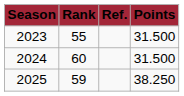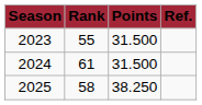 <table class="wikitable plainrowheaders sortable" style="text-align:center">
 <tr>
 <th style="background:#a32638; text-align:center;"><span>Season</span></th>
 <th style="background:#a32638; text-align:center;"><span>Rank</span></th>
+<th style="background:#a32638; text-align:center;"><span>Points</span></th>
 <th style="background:#a32638; text-align:center;"><span>Ref.</span></th>
-<th style="background:#a32638; text-align:center;"><span>Points</span></th>
 </tr>
 <tr>
 <td>2023</td>
 <td>55 </td>
+<td>31.500</td>
 <td></td>
-<td>31.500</td>
 </tr>
 <tr>
 <td>2024</td>
-<td>60 </td>
+<td>61 </td>
+<td>31.500</td>
 <td></td>
-<td>31.500</td>
 </tr>
 <tr>
 <td>2025</td>
-<td>59 </td>
+<td>58 </td>
+<td>38.250</td>
 <td></td>
-<td>38.250</td>
 </tr>
 </table>
